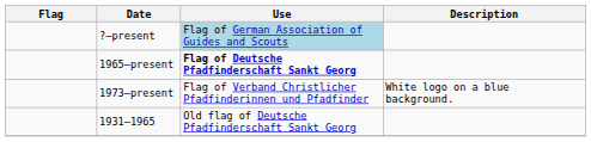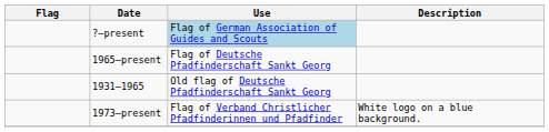 <table class="wikitable">
 <tr>
 <th width="110">Flag</th>
 <th width="100">Date</th>
 <th width="250">Use</th>
 <th width="250">Description</th>
 </tr>
 <tr>
 <td></td>
 <td>?–present</td>
 <td style="background: lightblue;">Flag of <a href='#'>German Association of Guides and Scouts</a></td>
 <td></td>
 </tr>
 <tr>
 <td></td>
 <td>1965–present</td>
-<td><strong>Flag of <a href='#'>Deutsche Pfadfinderschaft Sankt Georg</a></strong></td>
+<td>Flag of <a href='#'>Deutsche Pfadfinderschaft Sankt Georg</a></td>
+<td></td>
+</tr>
+<tr>
+<td></td>
+<td>1931–1965</td>
+<td>Old flag of <a href='#'>Deutsche Pfadfinderschaft Sankt Georg</a></td>
 <td></td>
 </tr>
 <tr>
 <td></td>
 <td>1973–present</td>
 <td>Flag of <a href='#'>Verband Christlicher Pfadfinderinnen und Pfadfinder</a></td>
 <td>White logo on a blue background.</td>
 </tr>
 <tr>
-<td></td>
-<td>1931–1965</td>
-<td>Old flag of <a href='#'>Deutsche Pfadfinderschaft Sankt Georg</a></td>
-<td></td>
-</tr>
-<tr>
 </tr>
 </table>
